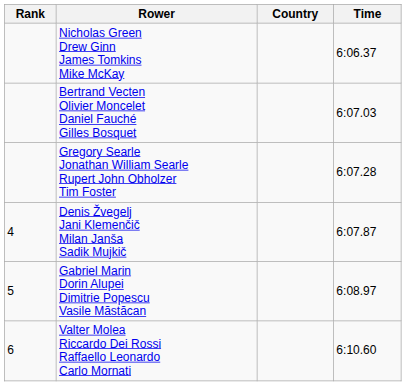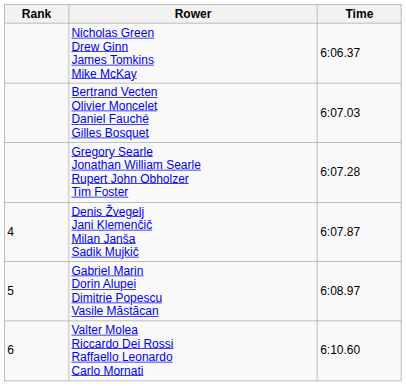 <table class="wikitable sortable" width=60%>
 <tr>
 <th>Rank</th>
 <th>Rower</th>
-<th>Country</th>
 <th>Time</th>
 </tr>
 <tr>
 <td></td>
 <td><a href='#'>Nicholas Green</a><br><a href='#'>Drew Ginn</a><br><a href='#'>James Tomkins</a><br><a href='#'>Mike McKay</a></td>
-<td></td>
 <td>6:06.37</td>
 </tr>
 <tr>
 <td></td>
 <td><a href='#'>Bertrand Vecten</a><br><a href='#'>Olivier Moncelet</a><br><a href='#'>Daniel Fauché</a><br><a href='#'>Gilles Bosquet</a></td>
-<td></td>
 <td>6:07.03</td>
 </tr>
 <tr>
 <td></td>
 <td><a href='#'>Gregory Searle</a><br><a href='#'>Jonathan William Searle</a><br><a href='#'>Rupert John Obholzer</a><br><a href='#'>Tim Foster</a></td>
-<td></td>
 <td>6:07.28</td>
 </tr>
 <tr>
 <td>4</td>
 <td><a href='#'>Denis Žvegelj</a><br><a href='#'>Jani Klemenčič</a><br><a href='#'>Milan Janša</a><br><a href='#'>Sadik Mujkič</a></td>
-<td></td>
 <td>6:07.87</td>
 </tr>
 <tr>
 <td>5</td>
 <td><a href='#'>Gabriel Marin</a><br><a href='#'>Dorin Alupei</a><br><a href='#'>Dimitrie Popescu</a><br><a href='#'>Vasile Măstăcan</a></td>
-<td></td>
 <td>6:08.97</td>
 </tr>
 <tr>
 <td>6</td>
 <td><a href='#'>Valter Molea</a><br><a href='#'>Riccardo Dei Rossi</a><br><a href='#'>Raffaello Leonardo</a><br><a href='#'>Carlo Mornati</a></td>
-<td></td>
 <td>6:10.60</td>
 </tr>
 </table>
